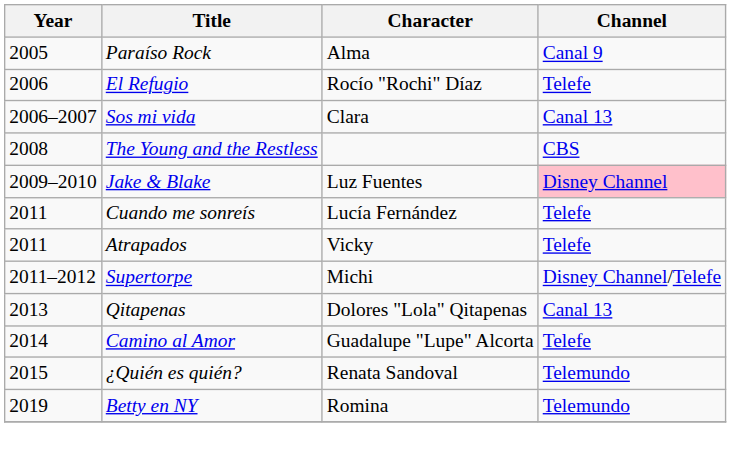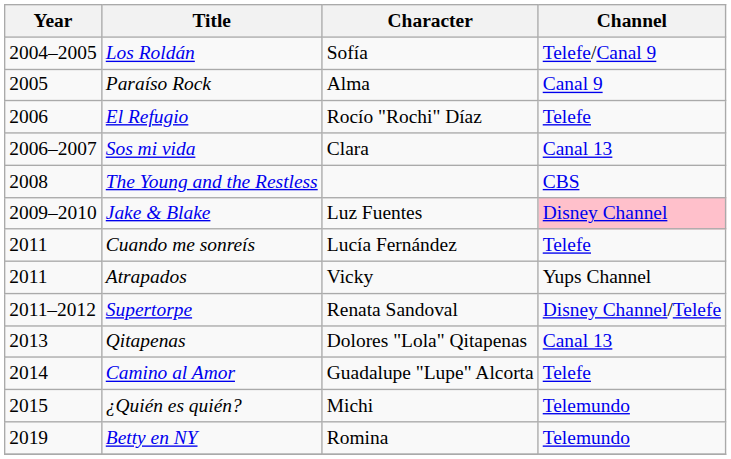 <table class="wikitable" style="font-size: 90%;">
 <tr>
 <th>Year</th>
 <th>Title</th>
 <th>Character</th>
 <th>Channel</th>
+</tr>
+<tr>
+<td>2004–2005</td>
+<td><em><a href='#'>Los Roldán</a></em></td>
+<td>Sofía</td>
+<td><a href='#'>Telefe</a>/<a href='#'>Canal 9</a></td>
 </tr>
 <tr>
 <td>2005</td>
 <td><em>Paraíso Rock</em></td>
 <td>Alma</td>
 <td><a href='#'>Canal 9</a></td>
 </tr>
 <tr>
 <td>2006</td>
 <td><em><a href='#'>El Refugio</a></em></td>
 <td>Rocío "Rochi" Díaz</td>
 <td><a href='#'>Telefe</a></td>
 </tr>
 <tr>
 <td>2006–2007</td>
 <td><em><a href='#'>Sos mi vida</a></em></td>
 <td>Clara</td>
 <td><a href='#'>Canal 13</a></td>
 </tr>
 <tr>
 <td>2008</td>
 <td><em><a href='#'>The Young and the Restless</a></em></td>
 <td></td>
 <td><a href='#'>CBS</a></td>
 </tr>
 <tr>
 <td>2009–2010</td>
 <td><em><a href='#'>Jake & Blake</a></em></td>
 <td>Luz Fuentes</td>
 <td style="background: pink;"><a href='#'>Disney Channel</a></td>
 </tr>
 <tr>
 <td>2011</td>
 <td><em>Cuando me sonreís</em></td>
 <td>Lucía Fernández</td>
 <td><a href='#'>Telefe</a></td>
 </tr>
 <tr>
 <td>2011</td>
 <td><em>Atrapados</em></td>
 <td>Vicky</td>
-<td><a href='#'>Telefe</a></td>
+<td>Yups Channel</td>
 </tr>
 <tr>
 <td>2011–2012</td>
 <td><em><a href='#'>Supertorpe</a></em></td>
-<td>Michi</td>
+<td>Renata Sandoval</td>
 <td><a href='#'>Disney Channel</a>/<a href='#'>Telefe</a></td>
 </tr>
 <tr>
 <td>2013</td>
 <td><em>Qitapenas</em></td>
 <td>Dolores "Lola" Qitapenas</td>
 <td><a href='#'>Canal 13</a></td>
 </tr>
 <tr>
 <td>2014</td>
 <td><em><a href='#'>Camino al Amor</a></em></td>
 <td>Guadalupe "Lupe" Alcorta</td>
 <td><a href='#'>Telefe</a></td>
 </tr>
 <tr>
 <td>2015</td>
 <td><em>¿Quién es quién?</em></td>
-<td>Renata Sandoval</td>
+<td>Michi</td>
 <td><a href='#'>Telemundo</a></td>
 </tr>
 <tr>
 <td>2019</td>
 <td><em><a href='#'>Betty en NY</a></em></td>
 <td>Romina</td>
 <td><a href='#'>Telemundo</a></td>
 </tr>
 <tr>
 </tr>
 </table>
